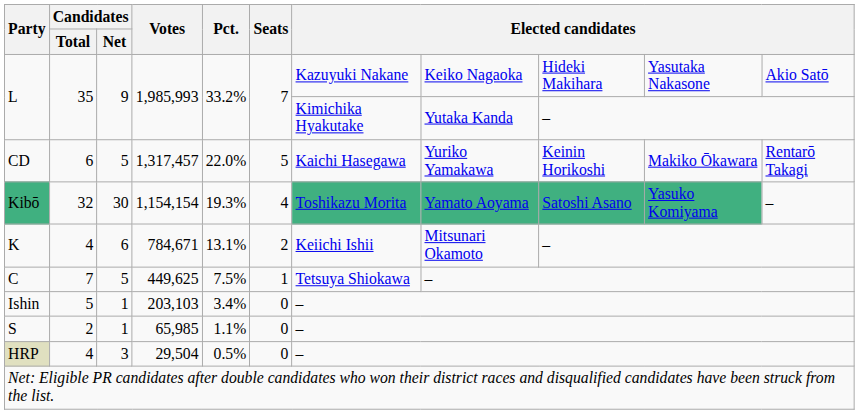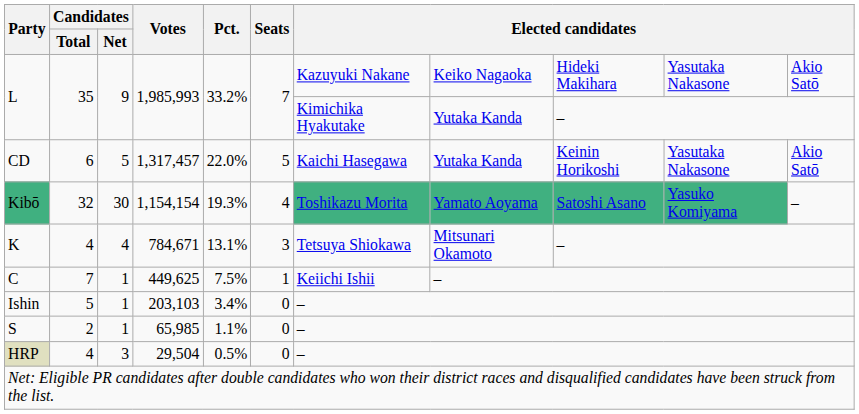 <table class="wikitable">
 <tr>
 <th rowspan="2">Party</th>
 <th colspan="2">Candidates</th>
 <th rowspan="2">Votes</th>
 <th rowspan="2">Pct.</th>
 <th rowspan="2">Seats</th>
 <th colspan="5" rowspan="2">Elected candidates</th>
 </tr>
 <tr>
 <th>Total</th>
 <th>Net</th>
 </tr>
 <tr>
 <td rowspan="2" >L</td>
 <td rowspan="2" align="right">35</td>
 <td rowspan="2" align="right">9</td>
 <td rowspan="2" align="right">1,985,993</td>
 <td rowspan="2" align="right">33.2%</td>
 <td rowspan="2" align="right">7</td>
 <td><a href='#'>Kazuyuki Nakane</a></td>
 <td><a href='#'>Keiko Nagaoka</a></td>
 <td><a href='#'>Hideki Makihara</a></td>
 <td><a href='#'>Yasutaka Nakasone</a></td>
 <td><a href='#'>Akio Satō</a></td>
 </tr>
 <tr>
 <td><a href='#'>Kimichika Hyakutake</a></td>
 <td><a href='#'>Yutaka Kanda</a></td>
 <td colspan="3">–</td>
 </tr>
 <tr>
 <td>CD</td>
 <td align="right">6</td>
 <td align="right">5</td>
 <td align="right">1,317,457</td>
 <td align="right">22.0%</td>
 <td align="right">5</td>
 <td><a href='#'>Kaichi Hasegawa</a></td>
-<td><a href='#'>Yuriko Yamakawa</a></td>
+<td><a href='#'>Yutaka Kanda</a></td>
 <td><a href='#'>Keinin Horikoshi</a></td>
-<td><a href='#'>Makiko Ōkawara</a></td>
-<td><a href='#'>Rentarō Takagi</a></td>
+<td><a href='#'>Yasutaka Nakasone</a></td>
+<td><a href='#'>Akio Satō</a></td>
 </tr>
 <tr>
 <td style="background:#40B080">Kibō</td>
 <td align="right">32</td>
 <td align="right">30</td>
 <td align="right">1,154,154</td>
 <td align="right">19.3%</td>
 <td align="right">4</td>
 <td style="background:#40B080"><a href='#'>Toshikazu Morita</a></td>
 <td style="background:#40B080"><a href='#'>Yamato Aoyama</a></td>
 <td style="background:#40B080"><a href='#'>Satoshi Asano</a></td>
 <td style="background:#40B080"><a href='#'>Yasuko Komiyama</a></td>
 <td>–</td>
 </tr>
 <tr>
 <td>K</td>
 <td align="right">4</td>
-<td align="right">6</td>
+<td align="right">4</td>
 <td align="right">784,671</td>
 <td align="right">13.1%</td>
-<td align="right">2</td>
-<td><a href='#'>Keiichi Ishii</a></td>
+<td align="right">3</td>
+<td><a href='#'>Tetsuya Shiokawa</a></td>
 <td><a href='#'>Mitsunari Okamoto</a></td>
 <td colspan="3">–</td>
 </tr>
 <tr>
 <td>C</td>
 <td align="right">7</td>
-<td align="right">5</td>
+<td align="right">1</td>
 <td align="right">449,625</td>
 <td align="right">7.5%</td>
 <td align="right">1</td>
-<td><a href='#'>Tetsuya Shiokawa</a></td>
+<td><a href='#'>Keiichi Ishii</a></td>
 <td colspan="4">–</td>
 </tr>
 <tr>
 <td>Ishin</td>
 <td align="right">5</td>
 <td align="right">1</td>
 <td align="right">203,103</td>
 <td align="right">3.4%</td>
 <td align="right">0</td>
 <td colspan="5">–</td>
 </tr>
 <tr>
 <td>S</td>
 <td align="right">2</td>
 <td align="right">1</td>
 <td align="right">65,985</td>
 <td align="right">1.1%</td>
 <td align="right">0</td>
 <td colspan="5">–</td>
 </tr>
 <tr>
 <td style="background:#E0E0C0">HRP</td>
 <td align="right">4</td>
 <td align="right">3</td>
 <td align="right">29,504</td>
 <td align="right">0.5%</td>
 <td align="right">0</td>
 <td colspan="5">–</td>
 </tr>
 <tr>
 <td colspan="11"><em>Net: Eligible PR candidates after double candidates who won their district races and disqualified candidates have been struck from the list.</em></td>
 </tr>
 </table>
